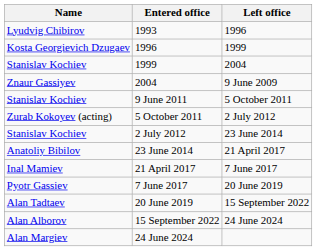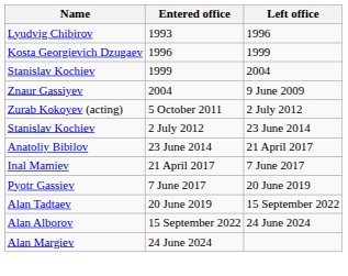 <table class="wikitable">
 <tr>
 <th>Name</th>
 <th>Entered office</th>
 <th>Left office</th>
 </tr>
 <tr>
 <td><a href='#'>Lyudvig Chibirov</a></td>
 <td>1993</td>
 <td>1996</td>
 </tr>
 <tr>
 <td><a href='#'>Kosta Georgievich Dzugaev</a></td>
 <td>1996</td>
 <td>1999</td>
 </tr>
 <tr>
 <td><a href='#'>Stanislav Kochiev</a></td>
 <td>1999</td>
 <td>2004</td>
 </tr>
 <tr>
 <td><a href='#'>Znaur Gassiyev</a></td>
 <td>2004</td>
 <td>9 June 2009</td>
-</tr>
-<tr>
-<td><a href='#'>Stanislav Kochiev</a></td>
-<td>9 June 2011</td>
-<td>5 October 2011</td>
 </tr>
 <tr>
 <td><a href='#'>Zurab Kokoyev</a> (acting)</td>
 <td>5 October 2011</td>
 <td>2 July 2012</td>
 </tr>
 <tr>
 <td><a href='#'>Stanislav Kochiev</a></td>
 <td>2 July 2012</td>
 <td>23 June 2014</td>
 </tr>
 <tr>
 <td><a href='#'>Anatoliy Bibilov</a></td>
 <td>23 June 2014</td>
 <td>21 April 2017</td>
 </tr>
 <tr>
 <td><a href='#'>Inal Mamiev</a></td>
 <td>21 April 2017</td>
 <td>7 June 2017</td>
 </tr>
 <tr>
 <td><a href='#'>Pyotr Gassiev</a></td>
 <td>7 June 2017</td>
 <td>20 June 2019</td>
 </tr>
 <tr>
 <td><a href='#'>Alan Tadtaev</a></td>
 <td>20 June 2019</td>
 <td>15 September 2022</td>
 </tr>
 <tr>
 <td><a href='#'>Alan Alborov</a></td>
 <td>15 September 2022</td>
 <td>24 June 2024</td>
 </tr>
 <tr>
 <td><a href='#'>Alan Margiev</a></td>
 <td>24 June 2024</td>
 <td></td>
 </tr>
 </table>
